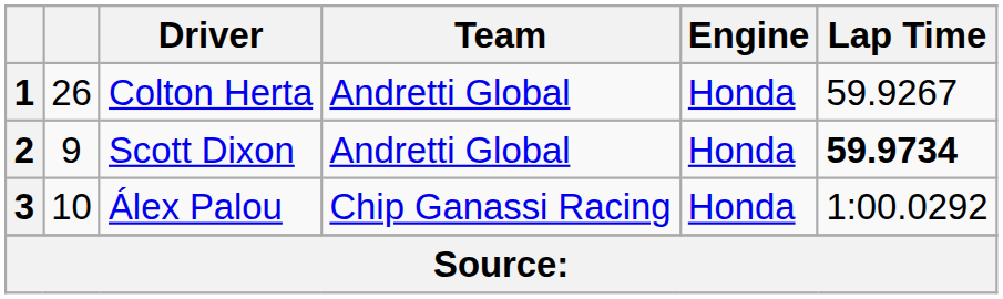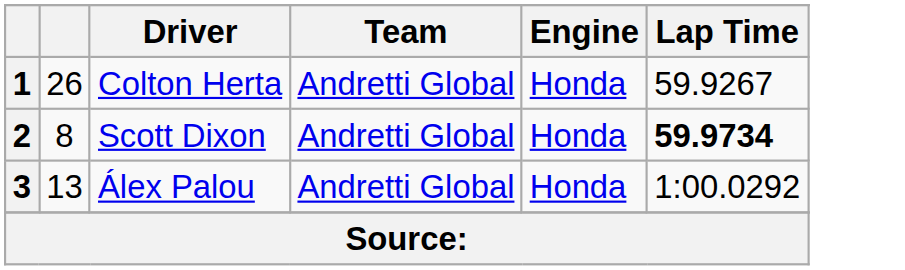 <table class="wikitable" style="font-size:95%;">
 <tr>
 </tr>
 <tr>
 <th></th>
 <th></th>
 <th>Driver</th>
 <th>Team</th>
 <th>Engine</th>
 <th>Lap Time</th>
 </tr>
 <tr>
 <th>1</th>
 <td align="center">26</td>
 <td> <a href='#'>Colton Herta</a></td>
 <td><a href='#'>Andretti Global</a></td>
 <td><a href='#'>Honda</a></td>
 <td>59.9267</td>
 </tr>
 <tr>
 <th>2</th>
-<td align="center">9</td>
+<td align="center">8</td>
 <td> <a href='#'>Scott Dixon</a></td>
 <td><a href='#'>Andretti Global</a></td>
 <td><a href='#'>Honda</a></td>
 <td><strong>59.9734</strong></td>
 </tr>
 <tr>
 <th>3</th>
-<td align="center">10</td>
+<td align="center">13</td>
 <td> <a href='#'>Álex Palou</a></td>
-<td><a href='#'>Chip Ganassi Racing</a></td>
+<td><a href='#'>Andretti Global</a></td>
 <td><a href='#'>Honda</a></td>
 <td>1:00.0292</td>
 </tr>
 <tr>
 </tr>
 <tr class="sortbottom">
 <th colspan="6">Source:</th>
 </tr>
 </table>
